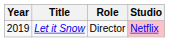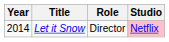 <table class="wikitable">
 <tr>
 <th>Year</th>
 <th>Title</th>
 <th>Role</th>
 <th>Studio</th>
 </tr>
 <tr>
-<td>2019</td>
+<td>2014</td>
 <td><em><a href='#'>Let it Snow</a></em></td>
 <td>Director</td>
 <td style="background: pink;"><a href='#'>Netflix</a></td>
 </tr>
 </table>
